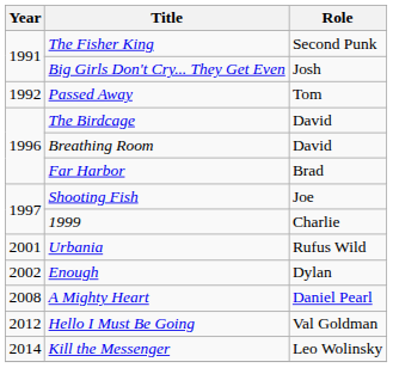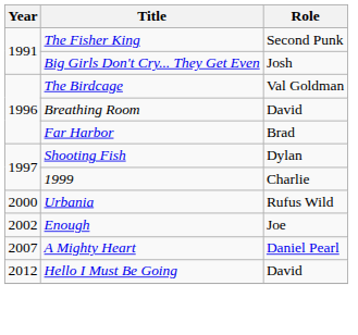 <table class="wikitable">
 <tr>
 <th>Year</th>
 <th>Title</th>
 <th>Role</th>
 </tr>
 <tr>
 <td rowspan=2>1991</td>
 <td><em><a href='#'>The Fisher King</a></em></td>
 <td>Second Punk</td>
 </tr>
 <tr>
 <td><em><a href='#'>Big Girls Don't Cry... They Get Even</a></em></td>
 <td>Josh</td>
 </tr>
 <tr>
-<td>1992</td>
-<td><em><a href='#'>Passed Away</a></em></td>
-<td>Tom</td>
-</tr>
-<tr>
 <td rowspan=3>1996</td>
 <td><em><a href='#'>The Birdcage</a></em></td>
-<td>David</td>
+<td>Val Goldman</td>
 </tr>
 <tr>
 <td><em>Breathing Room</em></td>
 <td>David</td>
 </tr>
 <tr>
 <td><em><a href='#'>Far Harbor</a></em></td>
 <td>Brad</td>
 </tr>
 <tr>
 <td rowspan=2>1997</td>
 <td><em><a href='#'>Shooting Fish</a></em></td>
-<td>Joe</td>
+<td>Dylan</td>
 </tr>
 <tr>
 <td><em>1999</em></td>
 <td>Charlie</td>
 </tr>
 <tr>
-<td>2001</td>
+<td>2000</td>
 <td><em><a href='#'>Urbania</a></em></td>
 <td>Rufus Wild</td>
 </tr>
 <tr>
 <td>2002</td>
 <td><em><a href='#'>Enough</a></em></td>
-<td>Dylan</td>
+<td>Joe</td>
 </tr>
 <tr>
-<td>2008</td>
+<td>2007</td>
 <td><em><a href='#'>A Mighty Heart</a></em></td>
 <td><a href='#'>Daniel Pearl</a></td>
 </tr>
 <tr>
 <td>2012</td>
 <td><em><a href='#'>Hello I Must Be Going</a></em></td>
-<td>Val Goldman</td>
-</tr>
-<tr>
-<td>2014</td>
-<td><em><a href='#'>Kill the Messenger</a></em></td>
-<td>Leo Wolinsky</td>
+<td>David</td>
 </tr>
 <tr>
 </tr>
 </table>
